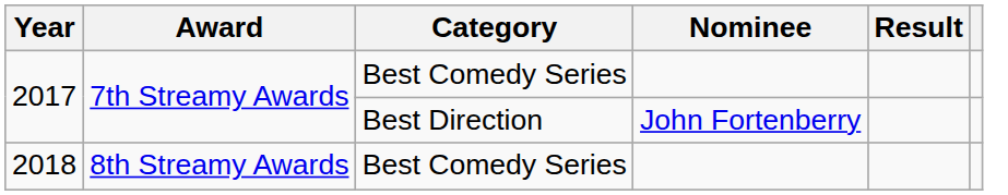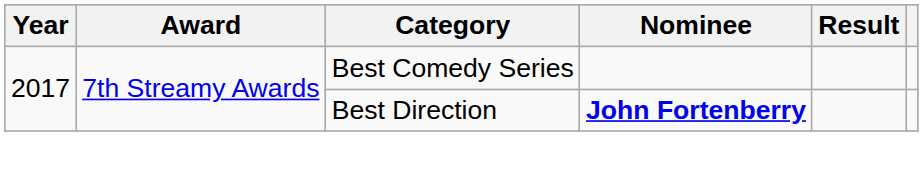 <table class="wikitable">
 <tr>
 <th>Year</th>
 <th>Award</th>
 <th>Category</th>
 <th>Nominee</th>
 <th>Result</th>
 <th></th>
 </tr>
 <tr>
 <td rowspan=2>2017</td>
 <td rowspan=2><a href='#'>7th Streamy Awards</a></td>
 <td>Best Comedy Series</td>
 <td></td>
 <td></td>
 <td></td>
 </tr>
 <tr>
 <td>Best Direction</td>
-<td><a href='#'>John Fortenberry</a></td>
-<td></td>
-<td></td>
-</tr>
-<tr>
-<td>2018</td>
-<td><a href='#'>8th Streamy Awards</a></td>
-<td>Best Comedy Series</td>
-<td></td>
+<td><strong><a href='#'>John Fortenberry</a></strong></td>
 <td></td>
 <td></td>
 </tr>
 </table>
